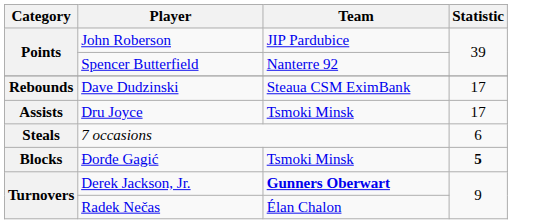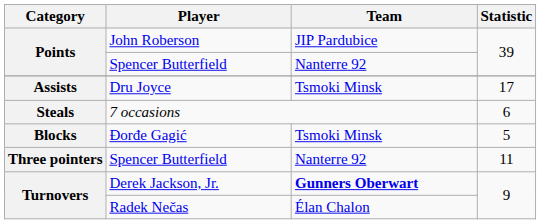 <table class="wikitable">
 <tr>
 <th>Category</th>
 <th width=190>Player</th>
 <th width=190>Team</th>
 <th>Statistic</th>
 </tr>
 <tr>
 <th rowspan=2>Points</th>
 <td> <a href='#'>John Roberson</a></td>
 <td> <a href='#'>JIP Pardubice</a></td>
 <td rowspan=2 style="text-align:center;">39</td>
 </tr>
 <tr>
 <td> <a href='#'>Spencer Butterfield</a></td>
 <td> <a href='#'>Nanterre 92</a></td>
 </tr>
 <tr>
 </tr>
 <tr>
-<th>Rebounds</th>
-<td> <a href='#'>Dave Dudzinski</a></td>
-<td> <a href='#'>Steaua CSM EximBank</a></td>
-<td style="text-align:center;">17</td>
-</tr>
-<tr>
 <th>Assists</th>
 <td> <a href='#'>Dru Joyce</a></td>
 <td> <a href='#'>Tsmoki Minsk</a></td>
 <td style="text-align:center;">17</td>
 </tr>
 <tr>
 <th>Steals</th>
 <td colspan=2><em>7 occasions</em></td>
 <td style="text-align:center;">6</td>
 </tr>
 <tr>
 <th>Blocks</th>
 <td> <a href='#'>Đorđe Gagić</a></td>
 <td> <a href='#'>Tsmoki Minsk</a></td>
-<td style="text-align:center;"><strong>5</strong></td>
+<td style="text-align:center;">5</td>
+</tr>
+<tr>
+<th>Three pointers</th>
+<td> <a href='#'>Spencer Butterfield</a></td>
+<td> <a href='#'>Nanterre 92</a></td>
+<td style="text-align:center;">11</td>
 </tr>
 <tr>
 <th rowspan="2">Turnovers</th>
 <td> <a href='#'>Derek Jackson, Jr.</a></td>
 <td><strong> <a href='#'>Gunners Oberwart</a></strong></td>
 <td rowspan="2" style="text-align:center;">9</td>
 </tr>
 <tr>
 <td> <a href='#'>Radek Nečas</a></td>
 <td> <a href='#'>Élan Chalon</a></td>
 </tr>
 </table>
